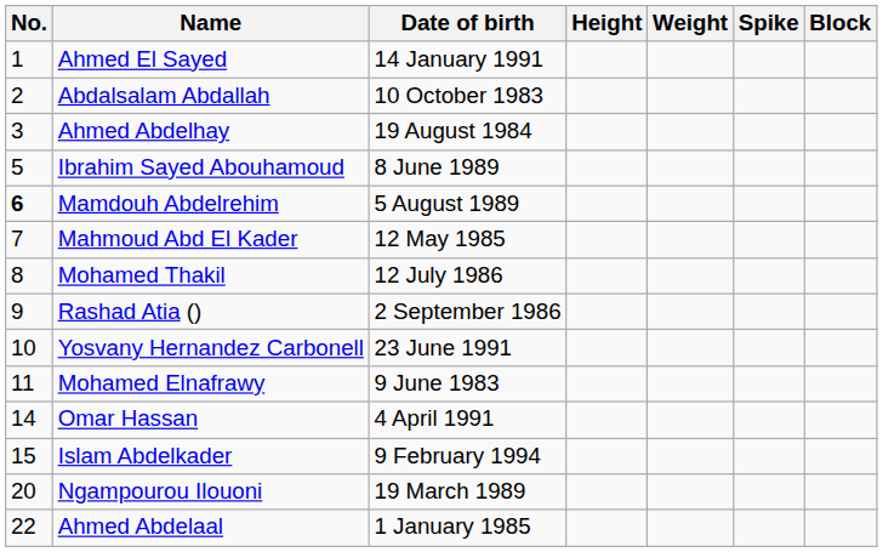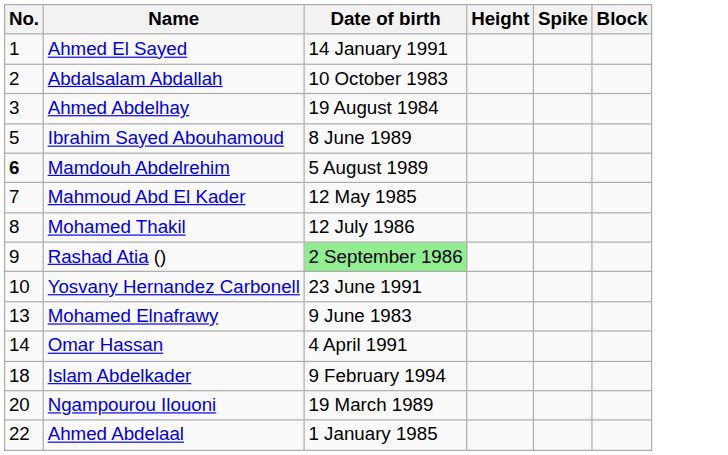 <table class="wikitable sortable">
 <tr>
 <th>No.</th>
 <th>Name</th>
 <th>Date of birth</th>
 <th>Height</th>
-<th>Weight</th>
 <th>Spike</th>
 <th>Block</th>
 </tr>
 <tr>
 <td>1</td>
 <td> <a href='#'>Ahmed El Sayed</a></td>
 <td>14 January 1991</td>
-<td></td>
 <td></td>
 <td></td>
 <td></td>
 </tr>
 <tr>
 <td>2</td>
 <td> <a href='#'>Abdalsalam Abdallah</a></td>
 <td>10 October 1983</td>
 <td></td>
 <td></td>
 <td></td>
-<td></td>
 </tr>
 <tr>
 <td>3</td>
 <td> <a href='#'>Ahmed Abdelhay</a></td>
 <td>19 August 1984</td>
-<td></td>
 <td></td>
 <td></td>
 <td></td>
 </tr>
 <tr>
 <td>5</td>
 <td> <a href='#'>Ibrahim Sayed Abouhamoud</a></td>
 <td>8 June 1989</td>
 <td></td>
 <td></td>
 <td></td>
-<td></td>
 </tr>
 <tr>
 <td><strong>6</strong></td>
 <td> <a href='#'>Mamdouh Abdelrehim</a></td>
 <td>5 August 1989</td>
-<td></td>
 <td></td>
 <td></td>
 <td></td>
 </tr>
 <tr>
 <td>7</td>
 <td> <a href='#'>Mahmoud Abd El Kader</a></td>
 <td>12 May 1985</td>
 <td></td>
 <td></td>
 <td></td>
-<td></td>
 </tr>
 <tr>
 <td>8</td>
 <td> <a href='#'>Mohamed Thakil</a></td>
 <td>12 July 1986</td>
 <td></td>
 <td></td>
 <td></td>
-<td></td>
 </tr>
 <tr>
 <td>9</td>
 <td> <a href='#'>Rashad Atia</a> ()</td>
-<td>2 September 1986</td>
-<td></td>
+<td style="background: lightgreen;">2 September 1986</td>
 <td></td>
 <td></td>
 <td></td>
 </tr>
 <tr>
 <td>10</td>
 <td> <a href='#'>Yosvany Hernandez Carbonell</a></td>
 <td>23 June 1991</td>
 <td></td>
 <td></td>
 <td></td>
-<td></td>
 </tr>
 <tr>
-<td>11</td>
+<td>13</td>
 <td> <a href='#'>Mohamed Elnafrawy</a></td>
 <td>9 June 1983</td>
-<td></td>
 <td></td>
 <td></td>
 <td></td>
 </tr>
 <tr>
 <td>14</td>
 <td> <a href='#'>Omar Hassan</a></td>
 <td>4 April 1991</td>
 <td></td>
 <td></td>
 <td></td>
-<td></td>
 </tr>
 <tr>
-<td>15</td>
+<td>18</td>
 <td> <a href='#'>Islam Abdelkader</a></td>
 <td>9 February 1994</td>
-<td></td>
 <td></td>
 <td></td>
 <td></td>
 </tr>
 <tr>
 <td>20</td>
 <td> <a href='#'>Ngampourou Ilouoni</a></td>
 <td>19 March 1989</td>
 <td></td>
 <td></td>
 <td></td>
-<td></td>
 </tr>
 <tr>
 <td>22</td>
 <td> <a href='#'>Ahmed Abdelaal</a></td>
 <td>1 January 1985</td>
 <td></td>
 <td></td>
 <td></td>
-<td></td>
 </tr>
 </table>
